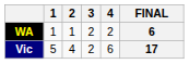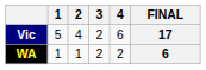 <table class=wikitable style="width:20%;15%;15%;15%;15%;20%">
 <tr>
 <th></th>
 <th>1</th>
 <th>2</th>
 <th>3</th>
 <th>4</th>
 <th>FINAL</th>
 </tr>
 <tr>
+<th style="background:navy; color:white">Vic</th>
+<td align=center>5</td>
+<td align=center>4</td>
+<td align=center>2</td>
+<td align=center>6</td>
+<th>17</th>
+</tr>
+<tr>
 <th style="background:black; color:yellow">WA</th>
 <td align=center>1</td>
 <td align=center>1</td>
 <td align=center>2</td>
 <td align=center>2</td>
 <th>6</th>
 </tr>
-<tr>
-<th style="background:navy; color:white">Vic</th>
-<td align=center>5</td>
-<td align=center>4</td>
-<td align=center>2</td>
-<td align=center>6</td>
-<th>17</th>
-</tr>
 </table>
